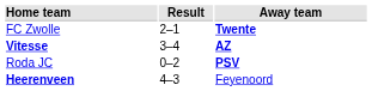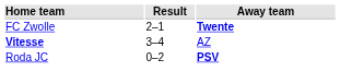 <table>
 <tr bgcolor="#E4E4E4">
 <th style="border-bottom:1px solid #AAAAAA" width="200" align="left">Home team</th>
 <th style="border-bottom:1px solid #AAAAAA" width="70" align="center">Result</th>
 <th style="border-bottom:1px solid #AAAAAA" width="200">Away team</th>
 </tr>
 <tr>
 <td><a href='#'>FC Zwolle</a></td>
 <td>2–1</td>
 <td><strong><a href='#'>Twente</a></strong></td>
 </tr>
 <tr>
 <td><strong><a href='#'>Vitesse</a></strong></td>
 <td>3–4</td>
-<td><strong><a href='#'>AZ</a></strong></td>
+<td><a href='#'>AZ</a></td>
 </tr>
 <tr>
 <td><a href='#'>Roda JC</a></td>
 <td>0–2</td>
 <td><strong><a href='#'>PSV</a></strong></td>
 </tr>
-<tr>
-<td><strong><a href='#'>Heerenveen</a></strong></td>
-<td>4–3</td>
-<td><a href='#'>Feyenoord</a></td>
-</tr>
 </table>
